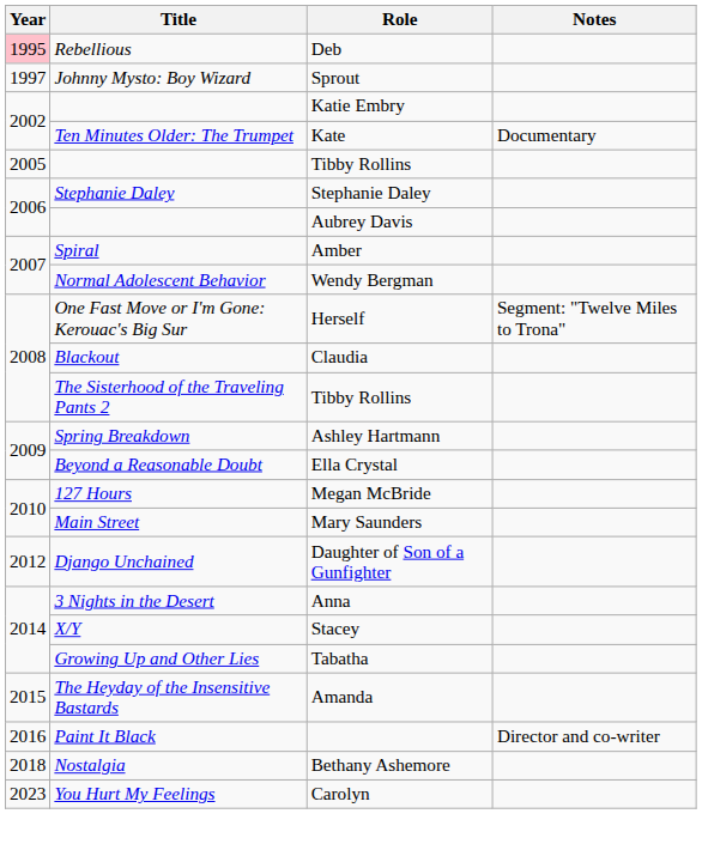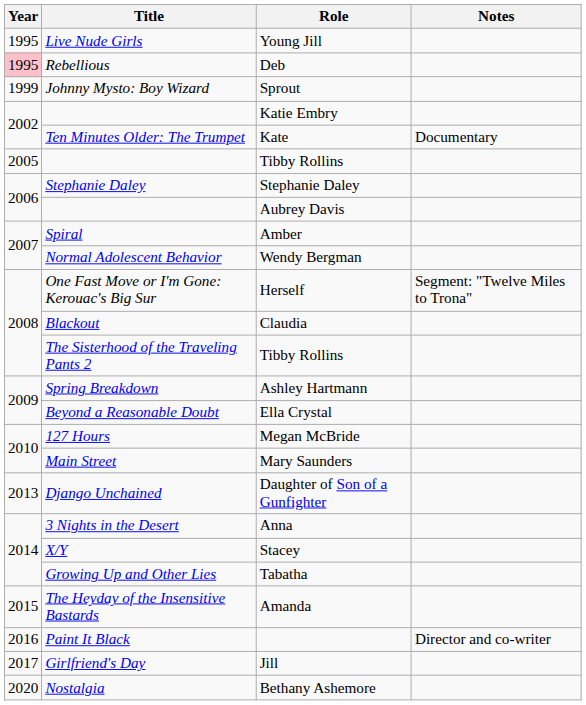 <table class="wikitable sortable">
 <tr>
 <th>Year</th>
 <th>Title</th>
 <th>Role</th>
 <th class="unsortable">Notes</th>
 </tr>
 <tr>
+<td>1995</td>
+<td><em><a href='#'>Live Nude Girls</a></em></td>
+<td>Young Jill</td>
+<td></td>
+</tr>
+<tr>
 <td style="background: pink;">1995</td>
 <td><em>Rebellious</em></td>
 <td>Deb</td>
 <td></td>
 </tr>
 <tr>
-<td>1997</td>
+<td>1999</td>
 <td><em>Johnny Mysto: Boy Wizard</em></td>
 <td>Sprout</td>
 <td></td>
 </tr>
 <tr>
 <td rowspan="2">2002</td>
 <td><em></em></td>
 <td>Katie Embry</td>
 <td></td>
 </tr>
 <tr>
 <td><em><a href='#'>Ten Minutes Older: The Trumpet</a></em></td>
 <td>Kate</td>
 <td>Documentary</td>
 </tr>
 <tr>
 <td>2005</td>
 <td><em></em></td>
 <td>Tibby Rollins</td>
 <td></td>
 </tr>
 <tr>
 <td rowspan="2">2006</td>
 <td><em><a href='#'>Stephanie Daley</a></em></td>
 <td>Stephanie Daley</td>
 <td></td>
 </tr>
 <tr>
 <td><em></em></td>
 <td>Aubrey Davis</td>
 <td></td>
 </tr>
 <tr>
 <td rowspan="2">2007</td>
 <td><em><a href='#'>Spiral</a></em></td>
 <td>Amber</td>
 <td></td>
 </tr>
 <tr>
 <td><em><a href='#'>Normal Adolescent Behavior</a></em></td>
 <td>Wendy Bergman</td>
 <td></td>
 </tr>
 <tr>
 <td rowspan="3">2008</td>
 <td><em>One Fast Move or I'm Gone: Kerouac's Big Sur</em></td>
 <td>Herself</td>
 <td>Segment: "Twelve Miles to Trona"</td>
 </tr>
 <tr>
 <td><em><a href='#'>Blackout</a></em></td>
 <td>Claudia</td>
 <td></td>
 </tr>
 <tr>
 <td><em><a href='#'>The Sisterhood of the Traveling Pants 2</a></em></td>
 <td>Tibby Rollins</td>
 <td></td>
 </tr>
 <tr>
 <td rowspan="2">2009</td>
 <td><em><a href='#'>Spring Breakdown</a></em></td>
 <td>Ashley Hartmann</td>
 <td></td>
 </tr>
 <tr>
 <td><em><a href='#'>Beyond a Reasonable Doubt</a></em></td>
 <td>Ella Crystal</td>
 <td></td>
 </tr>
 <tr>
 <td rowspan="2">2010</td>
 <td><em><a href='#'>127 Hours</a></em></td>
 <td>Megan McBride</td>
 <td></td>
 </tr>
 <tr>
 <td><em><a href='#'>Main Street</a></em></td>
 <td>Mary Saunders</td>
 <td></td>
 </tr>
 <tr>
-<td>2012</td>
+<td>2013</td>
 <td><em><a href='#'>Django Unchained</a></em></td>
 <td>Daughter of <a href='#'>Son of a Gunfighter</a></td>
 <td></td>
 </tr>
 <tr>
 <td rowspan="3">2014</td>
 <td><em><a href='#'>3 Nights in the Desert</a></em></td>
 <td>Anna</td>
 <td></td>
 </tr>
 <tr>
 <td><em><a href='#'>X/Y</a></em></td>
 <td>Stacey</td>
 <td></td>
 </tr>
 <tr>
 <td><em><a href='#'>Growing Up and Other Lies</a></em></td>
 <td>Tabatha</td>
 <td></td>
 </tr>
 <tr>
 <td>2015</td>
 <td><em><a href='#'>The Heyday of the Insensitive Bastards</a></em></td>
 <td>Amanda</td>
 <td></td>
 </tr>
 <tr>
 <td>2016</td>
 <td><em><a href='#'>Paint It Black</a></em></td>
 <td></td>
 <td>Director and co-writer</td>
 </tr>
 <tr>
-<td>2018</td>
+<td>2017</td>
+<td><em><a href='#'>Girlfriend's Day</a></em></td>
+<td>Jill</td>
+<td></td>
+</tr>
+<tr>
+<td>2020</td>
 <td><em><a href='#'>Nostalgia</a></em></td>
 <td>Bethany Ashemore</td>
 <td></td>
 </tr>
-<tr>
-<td>2023</td>
-<td><em><a href='#'>You Hurt My Feelings</a></em></td>
-<td>Carolyn</td>
-<td></td>
-</tr>
 </table>
